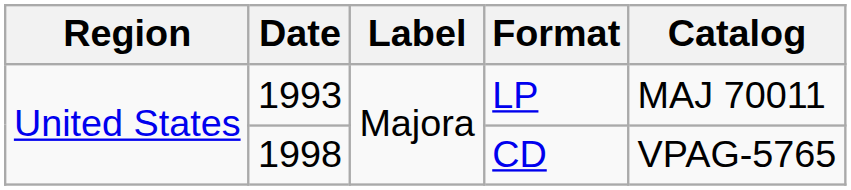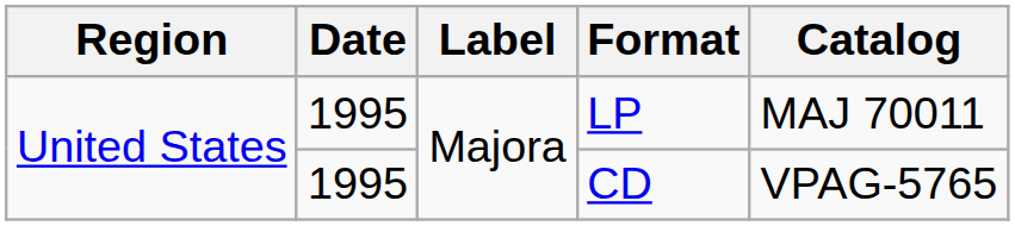 <table class="wikitable">
 <tr>
 <th>Region</th>
 <th>Date</th>
 <th>Label</th>
 <th>Format</th>
 <th>Catalog</th>
 </tr>
 <tr>
 <td rowspan="2"><a href='#'>United States</a></td>
-<td>1993</td>
+<td>1995</td>
 <td rowspan="2">Majora</td>
 <td><a href='#'>LP</a></td>
 <td>MAJ 70011</td>
 </tr>
 <tr>
-<td>1998</td>
+<td>1995</td>
 <td><a href='#'>CD</a></td>
 <td>VPAG-5765</td>
 </tr>
 </table>
